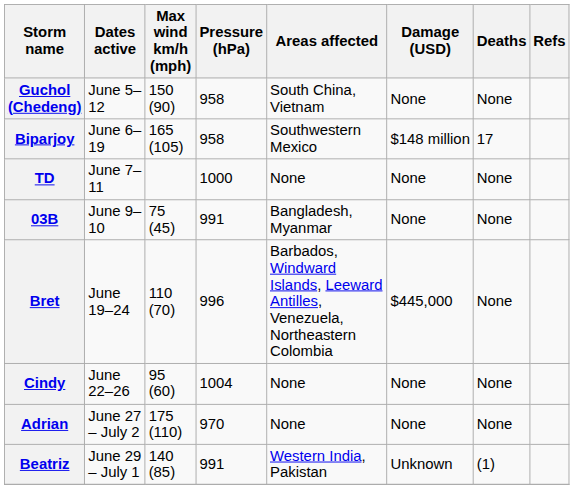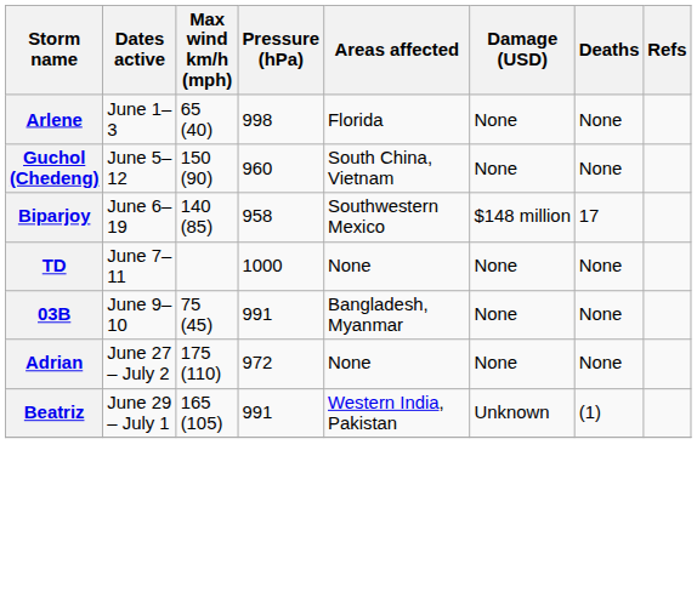 <table class="wikitable sortable">
 <tr>
 <th width="5%">Storm name</th>
 <th width="15%">Dates active</th>
 <th width="10%">Max wind<br>km/h (mph)</th>
 <th width="5%">Pressure<br>(hPa)</th>
 <th width="30%">Areas affected</th>
 <th width="10%">Damage<br>(USD)</th>
 <th width="5%">Deaths</th>
 <th width="5%">Refs</th>
 </tr>
 <tr>
+<th><a href='#'>Arlene</a></th>
+<td>June 1–3</td>
+<td>65 (40)</td>
+<td>998</td>
+<td>Florida</td>
+<td>None</td>
+<td>None</td>
+<td></td>
+</tr>
+<tr>
 <th><a href='#'>Guchol (Chedeng)</a></th>
 <td>June 5–12</td>
 <td>150 (90)</td>
-<td>958</td>
+<td>960</td>
 <td>South China, Vietnam</td>
 <td>None</td>
 <td>None</td>
 <td></td>
 </tr>
 <tr>
 <th><a href='#'>Biparjoy</a></th>
 <td>June 6–19</td>
-<td>165 (105)</td>
+<td>140 (85)</td>
 <td>958</td>
 <td>Southwestern Mexico</td>
 <td>$148 million</td>
 <td>17</td>
 <td></td>
 </tr>
 <tr>
 <th><a href='#'>TD</a></th>
 <td>June 7–11</td>
 <td></td>
 <td>1000</td>
 <td>None</td>
 <td>None</td>
 <td>None</td>
 <td></td>
 </tr>
 <tr>
 <th><a href='#'>03B</a></th>
 <td>June 9–10</td>
 <td>75 (45)</td>
 <td>991</td>
 <td>Bangladesh, Myanmar</td>
 <td>None</td>
 <td>None</td>
 <td></td>
 </tr>
 <tr>
-<th><a href='#'>Bret</a></th>
-<td>June 19–24</td>
-<td>110 (70)</td>
-<td>996</td>
-<td>Barbados, <a href='#'>Windward Islands</a>, <a href='#'>Leeward Antilles</a>, Venezuela, Northeastern Colombia</td>
-<td>$445,000</td>
-<td>None</td>
-<td></td>
-</tr>
-<tr>
-<th><a href='#'>Cindy</a></th>
-<td>June 22–26</td>
-<td>95 (60)</td>
-<td>1004</td>
-<td>None</td>
-<td>None</td>
-<td>None</td>
-<td></td>
-</tr>
-<tr>
 <th><a href='#'>Adrian</a></th>
 <td>June 27 – July 2</td>
 <td>175 (110)</td>
-<td>970</td>
+<td>972</td>
 <td>None</td>
 <td>None</td>
 <td>None</td>
 <td></td>
 </tr>
 <tr>
 <th><a href='#'>Beatriz</a></th>
 <td>June 29 – July 1</td>
-<td>140 (85)</td>
+<td>165 (105)</td>
 <td>991</td>
 <td><a href='#'>Western India</a>, Pakistan</td>
 <td>Unknown</td>
 <td>(1)</td>
 <td></td>
 </tr>
 <tr>
 </tr>
 </table>
